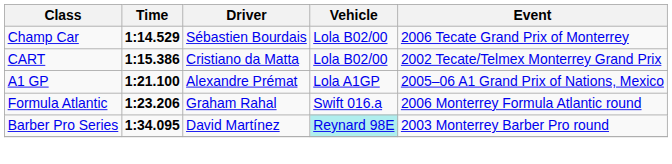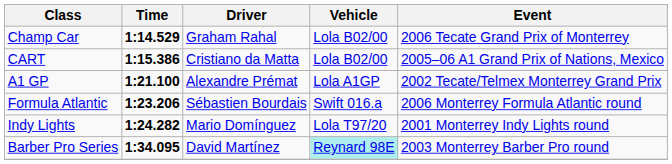 <table class="wikitable sortable">
 <tr>
 <th>Class</th>
 <th>Time</th>
 <th>Driver</th>
 <th>Vehicle</th>
 <th>Event</th>
 </tr>
 <tr>
 <td><a href='#'>Champ Car</a></td>
 <td><strong>1:14.529</strong></td>
-<td> <a href='#'>Sébastien Bourdais</a></td>
+<td> <a href='#'>Graham Rahal</a></td>
 <td><a href='#'>Lola B02/00</a></td>
 <td><a href='#'>2006 Tecate Grand Prix of Monterrey</a></td>
 </tr>
 <tr>
 <td><a href='#'>CART</a></td>
 <td><strong>1:15.386</strong></td>
 <td> <a href='#'>Cristiano da Matta</a></td>
 <td><a href='#'>Lola B02/00</a></td>
-<td><a href='#'>2002 Tecate/Telmex Monterrey Grand Prix</a></td>
+<td><a href='#'>2005–06 A1 Grand Prix of Nations, Mexico</a></td>
 </tr>
 <tr>
 <td><a href='#'>A1 GP</a></td>
 <td><strong>1:21.100</strong></td>
 <td> <a href='#'>Alexandre Prémat</a></td>
 <td><a href='#'>Lola A1GP</a></td>
-<td><a href='#'>2005–06 A1 Grand Prix of Nations, Mexico</a></td>
+<td><a href='#'>2002 Tecate/Telmex Monterrey Grand Prix</a></td>
 </tr>
 <tr>
 <td><a href='#'>Formula Atlantic</a></td>
 <td><strong>1:23.206</strong></td>
-<td> <a href='#'>Graham Rahal</a></td>
+<td> <a href='#'>Sébastien Bourdais</a></td>
 <td><a href='#'>Swift 016.a</a></td>
 <td><a href='#'>2006 Monterrey Formula Atlantic round</a></td>
+</tr>
+<tr>
+<td><a href='#'>Indy Lights</a></td>
+<td><strong>1:24.282</strong></td>
+<td> <a href='#'>Mario Domínguez</a></td>
+<td><a href='#'>Lola T97/20</a></td>
+<td><a href='#'>2001 Monterrey Indy Lights round</a></td>
 </tr>
 <tr>
 <td><a href='#'>Barber Pro Series</a></td>
 <td><strong>1:34.095</strong></td>
 <td> <a href='#'>David Martínez</a></td>
 <td style="background: paleturquoise;"><a href='#'>Reynard 98E</a></td>
 <td><a href='#'>2003 Monterrey Barber Pro round</a></td>
 </tr>
 <tr>
 </tr>
 </table>
